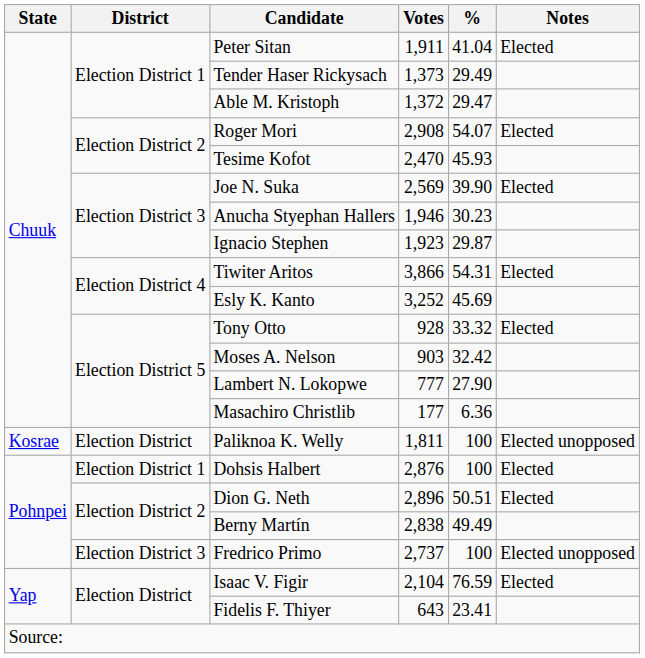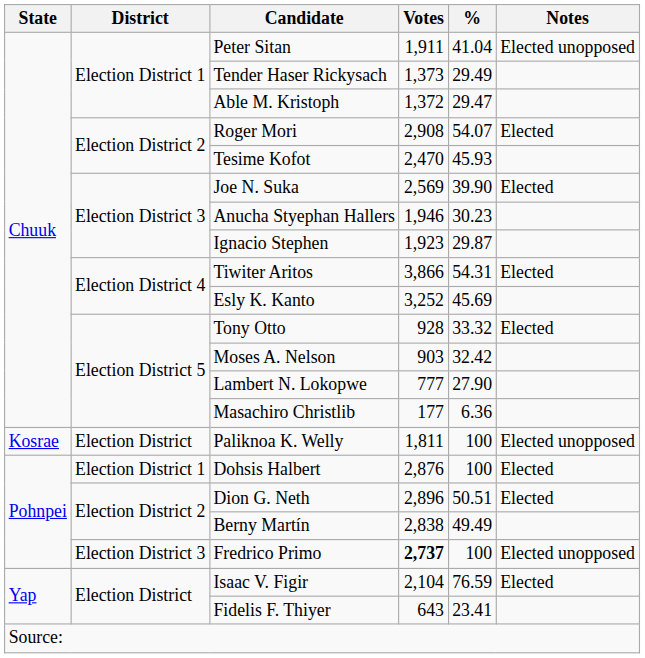 <table class="wikitable">
 <tr>
 <th>State</th>
 <th>District</th>
 <th>Candidate</th>
 <th>Votes</th>
 <th>%</th>
 <th>Notes</th>
 </tr>
 <tr>
 <td rowspan=14><a href='#'>Chuuk</a></td>
 <td rowspan=3>Election District 1</td>
 <td>Peter Sitan</td>
 <td align=right>1,911</td>
 <td align=right>41.04</td>
-<td>Elected</td>
+<td>Elected unopposed</td>
 </tr>
 <tr>
 <td>Tender Haser Rickysach</td>
 <td align=right>1,373</td>
 <td align=right>29.49</td>
 <td></td>
 </tr>
 <tr>
 <td>Able M. Kristoph</td>
 <td align=right>1,372</td>
 <td align=right>29.47</td>
 <td></td>
 </tr>
 <tr>
 <td rowspan=2>Election District 2</td>
 <td>Roger Mori</td>
 <td align=right>2,908</td>
 <td align=right>54.07</td>
 <td>Elected</td>
 </tr>
 <tr>
 <td>Tesime Kofot</td>
 <td align=right>2,470</td>
 <td align=right>45.93</td>
 <td></td>
 </tr>
 <tr>
 <td rowspan=3>Election District 3</td>
 <td>Joe N. Suka</td>
 <td align=right>2,569</td>
 <td align=right>39.90</td>
 <td>Elected</td>
 </tr>
 <tr>
 <td>Anucha Styephan Hallers</td>
 <td align=right>1,946</td>
 <td align=right>30.23</td>
 <td></td>
 </tr>
 <tr>
 <td>Ignacio Stephen</td>
 <td align=right>1,923</td>
 <td align=right>29.87</td>
 <td></td>
 </tr>
 <tr>
 <td rowspan=2>Election District 4</td>
 <td>Tiwiter Aritos</td>
 <td align=right>3,866</td>
 <td align=right>54.31</td>
 <td>Elected</td>
 </tr>
 <tr>
 <td>Esly K. Kanto</td>
 <td align=right>3,252</td>
 <td align=right>45.69</td>
 <td></td>
 </tr>
 <tr>
 <td rowspan=4>Election District 5</td>
 <td>Tony Otto</td>
 <td align=right>928</td>
 <td align=right>33.32</td>
 <td>Elected</td>
 </tr>
 <tr>
 <td>Moses A. Nelson</td>
 <td align=right>903</td>
 <td align=right>32.42</td>
 <td></td>
 </tr>
 <tr>
 <td>Lambert N. Lokopwe</td>
 <td align=right>777</td>
 <td align=right>27.90</td>
 <td></td>
 </tr>
 <tr>
 <td>Masachiro Christlib</td>
 <td align=right>177</td>
 <td align=right>6.36</td>
 <td></td>
 </tr>
 <tr>
 <td><a href='#'>Kosrae</a></td>
 <td>Election District</td>
 <td>Paliknoa K. Welly</td>
 <td align=right>1,811</td>
 <td align=right>100</td>
 <td>Elected unopposed</td>
 </tr>
 <tr>
 <td rowspan=4><a href='#'>Pohnpei</a></td>
 <td>Election District 1</td>
 <td>Dohsis Halbert</td>
 <td align=right>2,876</td>
 <td align=right>100</td>
 <td>Elected</td>
 </tr>
 <tr>
 <td rowspan=2>Election District 2</td>
 <td>Dion G. Neth</td>
 <td align=right>2,896</td>
 <td align=right>50.51</td>
 <td>Elected</td>
 </tr>
 <tr>
 <td>Berny Martín</td>
 <td align=right>2,838</td>
 <td align=right>49.49</td>
 <td></td>
 </tr>
 <tr>
 <td>Election District 3</td>
 <td>Fredrico Primo</td>
-<td align=right>2,737</td>
+<td align=right><strong>2,737</strong></td>
 <td align=right>100</td>
 <td>Elected unopposed</td>
 </tr>
 <tr>
 <td rowspan=2><a href='#'>Yap</a></td>
 <td rowspan=2>Election District</td>
 <td>Isaac V. Figir</td>
 <td align=right>2,104</td>
 <td align=right>76.59</td>
 <td>Elected</td>
 </tr>
 <tr>
 <td>Fidelis F. Thiyer</td>
 <td align=right>643</td>
 <td align=right>23.41</td>
 <td></td>
 </tr>
 <tr>
 <td colspan=6>Source:</td>
 </tr>
 </table>
